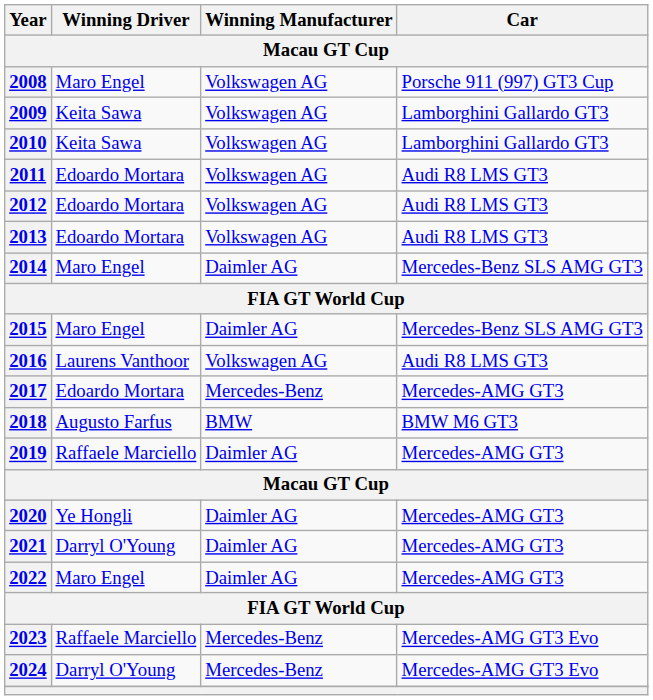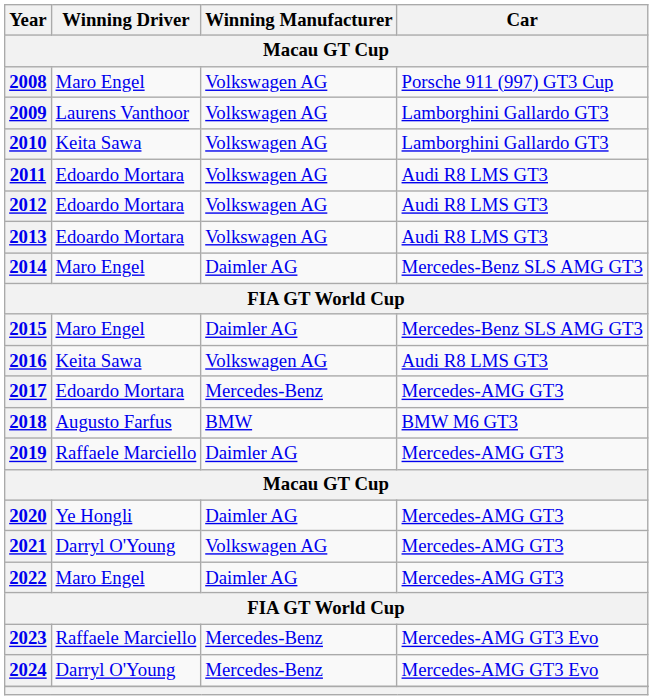 <table class="wikitable" style="font-size: 85%;">
 <tr>
 <th>Year</th>
 <th>Winning Driver</th>
 <th>Winning Manufacturer</th>
 <th>Car</th>
 </tr>
 <tr>
 <th colspan=4>Macau GT Cup</th>
 </tr>
 <tr>
 <th><a href='#'>2008</a></th>
 <td> <a href='#'>Maro Engel</a></td>
 <td> <a href='#'>Volkswagen AG</a></td>
 <td><a href='#'>Porsche 911 (997) GT3 Cup</a></td>
 </tr>
 <tr>
 <th><a href='#'>2009</a></th>
-<td> <a href='#'>Keita Sawa</a></td>
+<td> <a href='#'>Laurens Vanthoor</a></td>
 <td> <a href='#'>Volkswagen AG</a></td>
 <td><a href='#'>Lamborghini Gallardo GT3</a></td>
 </tr>
 <tr>
 <th><a href='#'>2010</a></th>
 <td> <a href='#'>Keita Sawa</a></td>
 <td> <a href='#'>Volkswagen AG</a></td>
 <td><a href='#'>Lamborghini Gallardo GT3</a></td>
 </tr>
 <tr>
 <th><a href='#'>2011</a></th>
 <td> <a href='#'>Edoardo Mortara</a></td>
 <td> <a href='#'>Volkswagen AG</a></td>
 <td><a href='#'>Audi R8 LMS GT3</a></td>
 </tr>
 <tr>
 <th><a href='#'>2012</a></th>
 <td> <a href='#'>Edoardo Mortara</a></td>
 <td> <a href='#'>Volkswagen AG</a></td>
 <td><a href='#'>Audi R8 LMS GT3</a></td>
 </tr>
 <tr>
 <th><a href='#'>2013</a></th>
 <td> <a href='#'>Edoardo Mortara</a></td>
 <td> <a href='#'>Volkswagen AG</a></td>
 <td><a href='#'>Audi R8 LMS GT3</a></td>
 </tr>
 <tr>
 <th><a href='#'>2014</a></th>
 <td> <a href='#'>Maro Engel</a></td>
 <td> <a href='#'>Daimler AG</a></td>
 <td><a href='#'>Mercedes-Benz SLS AMG GT3</a></td>
 </tr>
 <tr>
 <th colspan=4>FIA GT World Cup</th>
 </tr>
 <tr>
 <th><a href='#'>2015</a></th>
 <td> <a href='#'>Maro Engel</a></td>
 <td> <a href='#'>Daimler AG</a></td>
 <td><a href='#'>Mercedes-Benz SLS AMG GT3</a></td>
 </tr>
 <tr>
 <th><a href='#'>2016</a></th>
-<td> <a href='#'>Laurens Vanthoor</a></td>
+<td> <a href='#'>Keita Sawa</a></td>
 <td> <a href='#'>Volkswagen AG</a></td>
 <td><a href='#'>Audi R8 LMS GT3</a></td>
 </tr>
 <tr>
 <th><a href='#'>2017</a></th>
 <td> <a href='#'>Edoardo Mortara</a></td>
 <td> <a href='#'>Mercedes-Benz</a></td>
 <td><a href='#'>Mercedes-AMG GT3</a></td>
 </tr>
 <tr>
 <th><a href='#'>2018</a></th>
 <td> <a href='#'>Augusto Farfus</a></td>
 <td> <a href='#'>BMW</a></td>
 <td><a href='#'>BMW M6 GT3</a></td>
 </tr>
 <tr>
 <th><a href='#'>2019</a></th>
 <td> <a href='#'>Raffaele Marciello</a></td>
 <td> <a href='#'>Daimler AG</a></td>
 <td><a href='#'>Mercedes-AMG GT3</a></td>
 </tr>
 <tr>
 <th colspan=4>Macau GT Cup</th>
 </tr>
 <tr>
 <th><a href='#'>2020</a></th>
 <td> <a href='#'>Ye Hongli</a></td>
 <td> <a href='#'>Daimler AG</a></td>
 <td><a href='#'>Mercedes-AMG GT3</a></td>
 </tr>
 <tr>
 <th><a href='#'>2021</a></th>
 <td> <a href='#'>Darryl O'Young</a></td>
-<td> <a href='#'>Daimler AG</a></td>
+<td> <a href='#'>Volkswagen AG</a></td>
 <td><a href='#'>Mercedes-AMG GT3</a></td>
 </tr>
 <tr>
 <th><a href='#'>2022</a></th>
 <td> <a href='#'>Maro Engel</a></td>
 <td> <a href='#'>Daimler AG</a></td>
 <td><a href='#'>Mercedes-AMG GT3</a></td>
 </tr>
 <tr>
 <th colspan=4>FIA GT World Cup</th>
 </tr>
 <tr>
 <th><a href='#'>2023</a></th>
 <td> <a href='#'>Raffaele Marciello</a></td>
 <td> <a href='#'>Mercedes-Benz</a></td>
 <td><a href='#'>Mercedes-AMG GT3 Evo</a></td>
 </tr>
 <tr>
 <th><a href='#'>2024</a></th>
 <td> <a href='#'>Darryl O'Young</a></td>
 <td> <a href='#'>Mercedes-Benz</a></td>
 <td><a href='#'>Mercedes-AMG GT3 Evo</a></td>
 </tr>
 <tr>
 </tr>
 <tr class="sortbottom">
 <th colspan="4"></th>
 </tr>
 </table>
